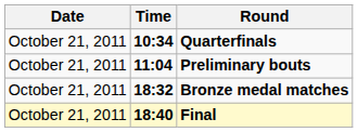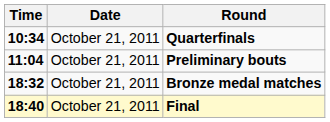 <table class="wikitable">
 <tr>
+<th>Time</th>
 <th>Date</th>
-<th>Time</th>
 <th>Round</th>
 </tr>
 <tr>
+<td><strong>10:34</strong></td>
 <td>October 21, 2011</td>
-<td><strong>10:34</strong></td>
 <td><strong>Quarterfinals</strong></td>
 </tr>
 <tr>
+<td><strong>11:04</strong></td>
 <td>October 21, 2011</td>
-<td><strong>11:04</strong></td>
 <td><strong>Preliminary bouts</strong></td>
 </tr>
 <tr>
+<td><strong>18:32</strong></td>
 <td>October 21, 2011</td>
-<td><strong>18:32</strong></td>
 <td><strong>Bronze medal matches</strong></td>
 </tr>
 <tr style=background:lemonchiffon>
+<td><strong>18:40</strong></td>
 <td>October 21, 2011</td>
-<td><strong>18:40</strong></td>
 <td><strong>Final</strong></td>
 </tr>
 </table>
